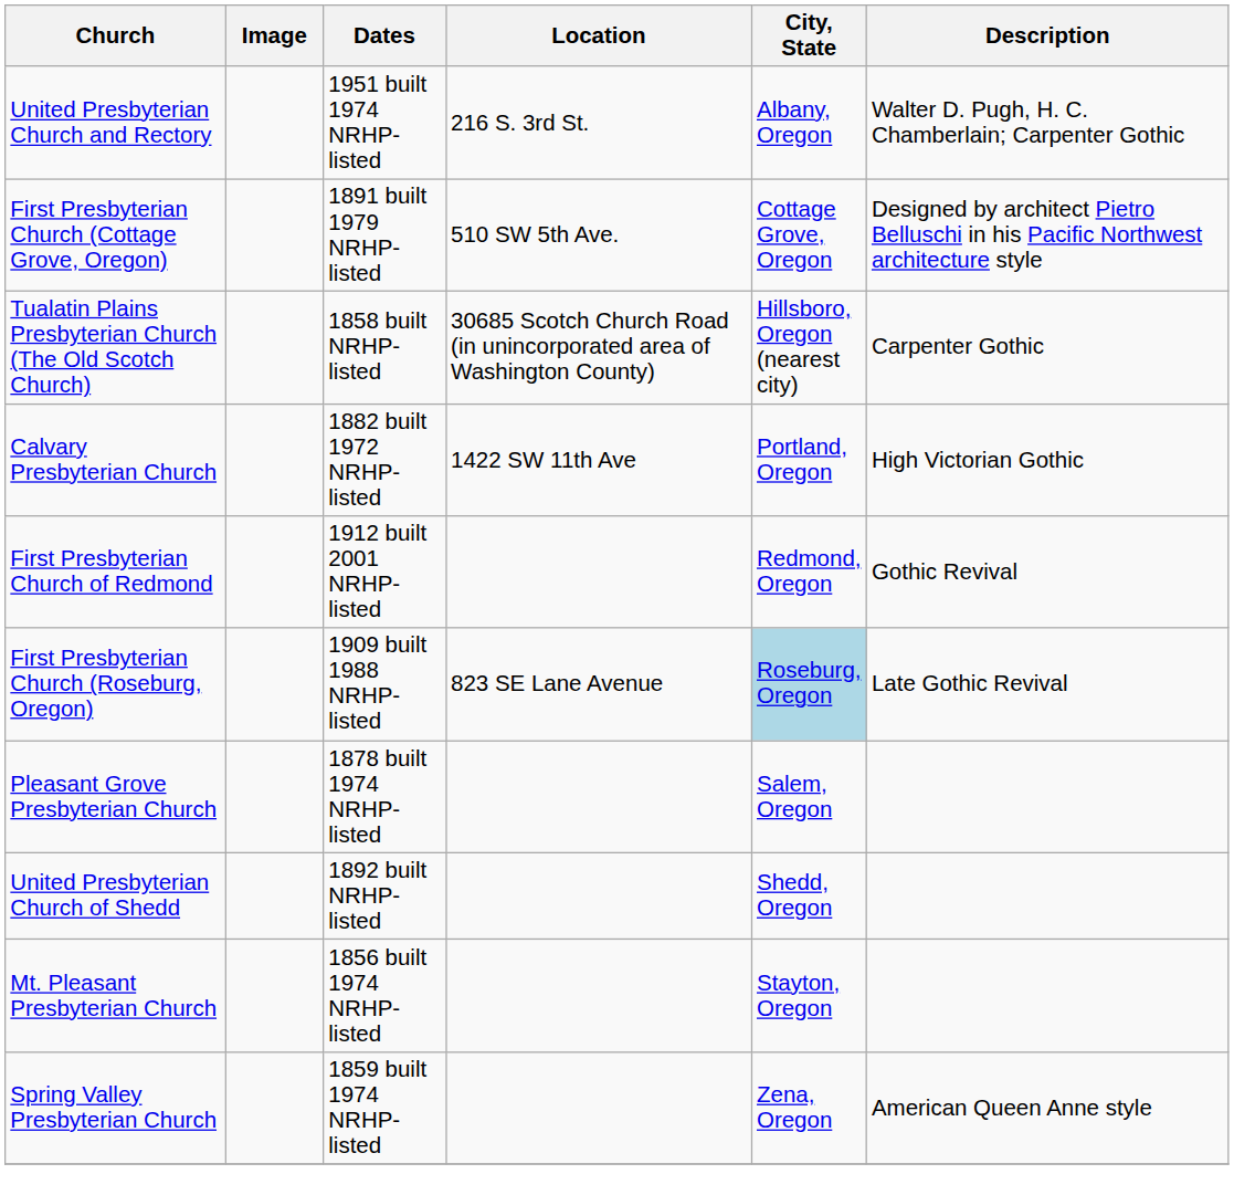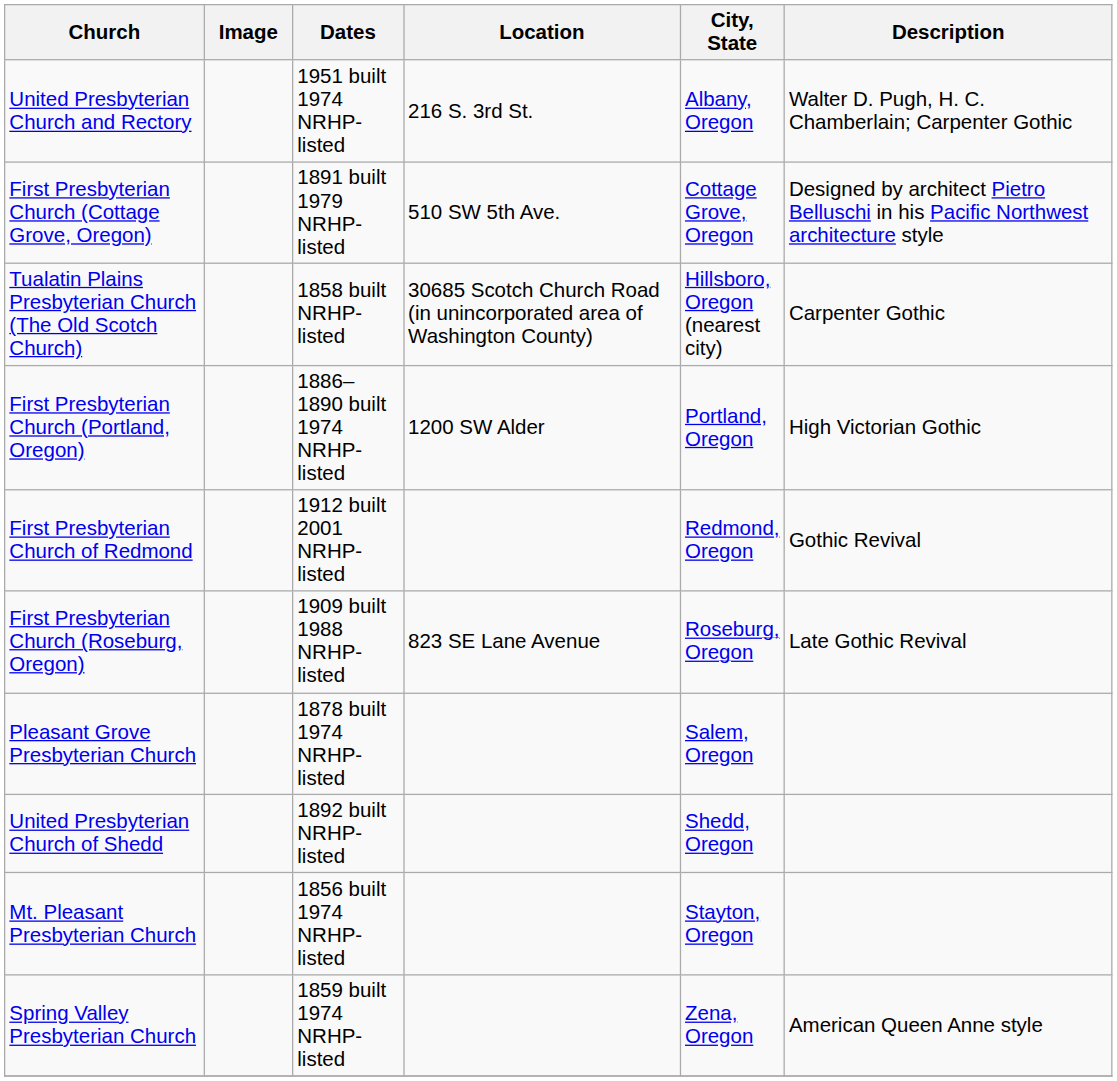 <table class="wikitable sortable" style="width:98%">
 <tr>
 <th width = 18%><strong>Church</strong></th>
 <th width = 8% class="unsortable"><strong>Image</strong></th>
 <th width = 10%><strong>Dates</strong></th>
 <th width = 25%><strong>Location</strong></th>
 <th width = 8%><strong>City, State</strong></th>
 <th class="unsortable"><strong>Description</strong></th>
 </tr>
 <tr>
 <td><a href='#'>United Presbyterian Church and Rectory</a></td>
 <td></td>
 <td>1951 built<br>1974 NRHP-listed</td>
 <td>216 S. 3rd St.<br><small></small></td>
 <td><a href='#'>Albany, Oregon</a></td>
 <td>Walter D. Pugh, H. C. Chamberlain;  Carpenter Gothic</td>
 </tr>
 <tr>
 <td><a href='#'>First Presbyterian Church (Cottage Grove, Oregon)</a></td>
 <td></td>
 <td>1891 built<br>1979 NRHP-listed</td>
 <td>510 SW 5th Ave.<br><small></small></td>
 <td><a href='#'>Cottage Grove, Oregon</a></td>
 <td>Designed by architect <a href='#'>Pietro Belluschi</a> in his <a href='#'>Pacific Northwest architecture</a> style</td>
 </tr>
 <tr>
 <td><a href='#'>Tualatin Plains Presbyterian Church (The Old Scotch Church)</a></td>
 <td></td>
 <td>1858 built<br> NRHP-listed</td>
 <td>30685 Scotch Church Road (in unincorporated area of Washington County)<br><small></small></td>
 <td><a href='#'>Hillsboro, Oregon</a> (nearest city)</td>
 <td>Carpenter Gothic</td>
 </tr>
 <tr>
-<td><a href='#'>Calvary Presbyterian Church</a></td>
+<td><a href='#'>First Presbyterian Church (Portland, Oregon)</a></td>
 <td></td>
-<td>1882 built<br>1972 NRHP-listed</td>
-<td>1422 SW 11th Ave<br><small></small></td>
+<td>1886–1890 built<br>1974 NRHP-listed</td>
+<td>1200 SW Alder<br><small></small></td>
 <td><a href='#'>Portland, Oregon</a></td>
 <td>High Victorian Gothic</td>
 </tr>
 <tr>
 <td><a href='#'>First Presbyterian Church of Redmond</a></td>
 <td></td>
 <td>1912 built<br>2001 NRHP-listed</td>
 <td><small></small></td>
 <td><a href='#'>Redmond, Oregon</a></td>
 <td>Gothic Revival</td>
 </tr>
 <tr>
 <td><a href='#'>First Presbyterian Church (Roseburg, Oregon)</a></td>
 <td></td>
 <td>1909 built<br>1988 NRHP-listed</td>
 <td>823 SE Lane Avenue<br><small></small></td>
-<td style="background: lightblue;"><a href='#'>Roseburg, Oregon</a></td>
+<td><a href='#'>Roseburg, Oregon</a></td>
 <td>Late Gothic Revival</td>
 </tr>
 <tr>
 <td><a href='#'>Pleasant Grove Presbyterian Church</a></td>
 <td></td>
 <td>1878 built<br>1974 NRHP-listed</td>
 <td></td>
 <td><a href='#'>Salem, Oregon</a></td>
 <td></td>
 </tr>
 <tr>
 <td><a href='#'>United Presbyterian Church of Shedd</a></td>
 <td></td>
 <td>1892 built<br> NRHP-listed</td>
 <td></td>
 <td><a href='#'>Shedd, Oregon</a></td>
 <td></td>
 </tr>
 <tr>
 <td><a href='#'>Mt. Pleasant Presbyterian Church</a></td>
 <td></td>
 <td>1856 built<br>1974 NRHP-listed</td>
 <td><small></small></td>
 <td><a href='#'>Stayton, Oregon</a></td>
 <td></td>
 </tr>
 <tr>
 <td><a href='#'>Spring Valley Presbyterian Church</a></td>
 <td></td>
 <td>1859 built<br>1974 NRHP-listed</td>
 <td><small></small></td>
 <td><a href='#'>Zena, Oregon</a></td>
 <td>American Queen Anne style</td>
 </tr>
 <tr>
 </tr>
 </table>
